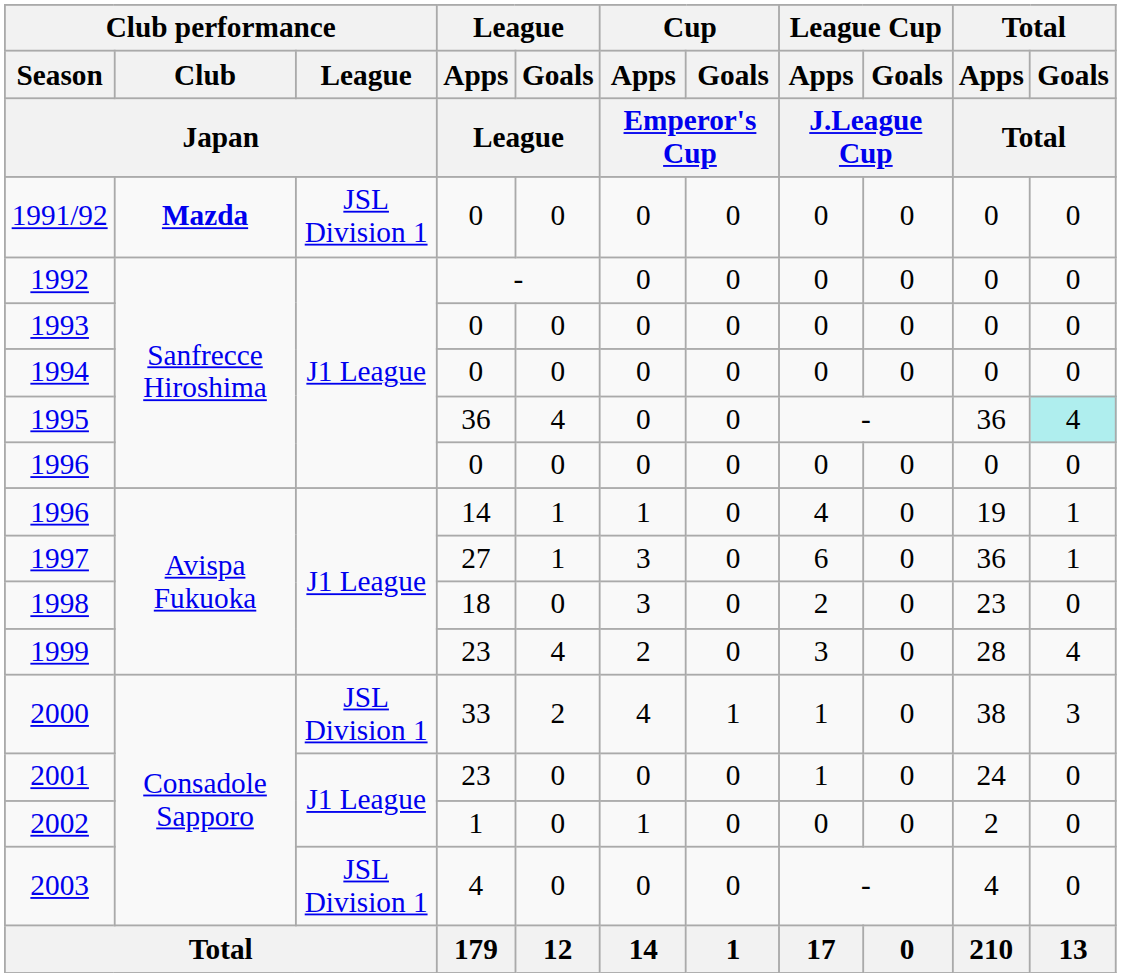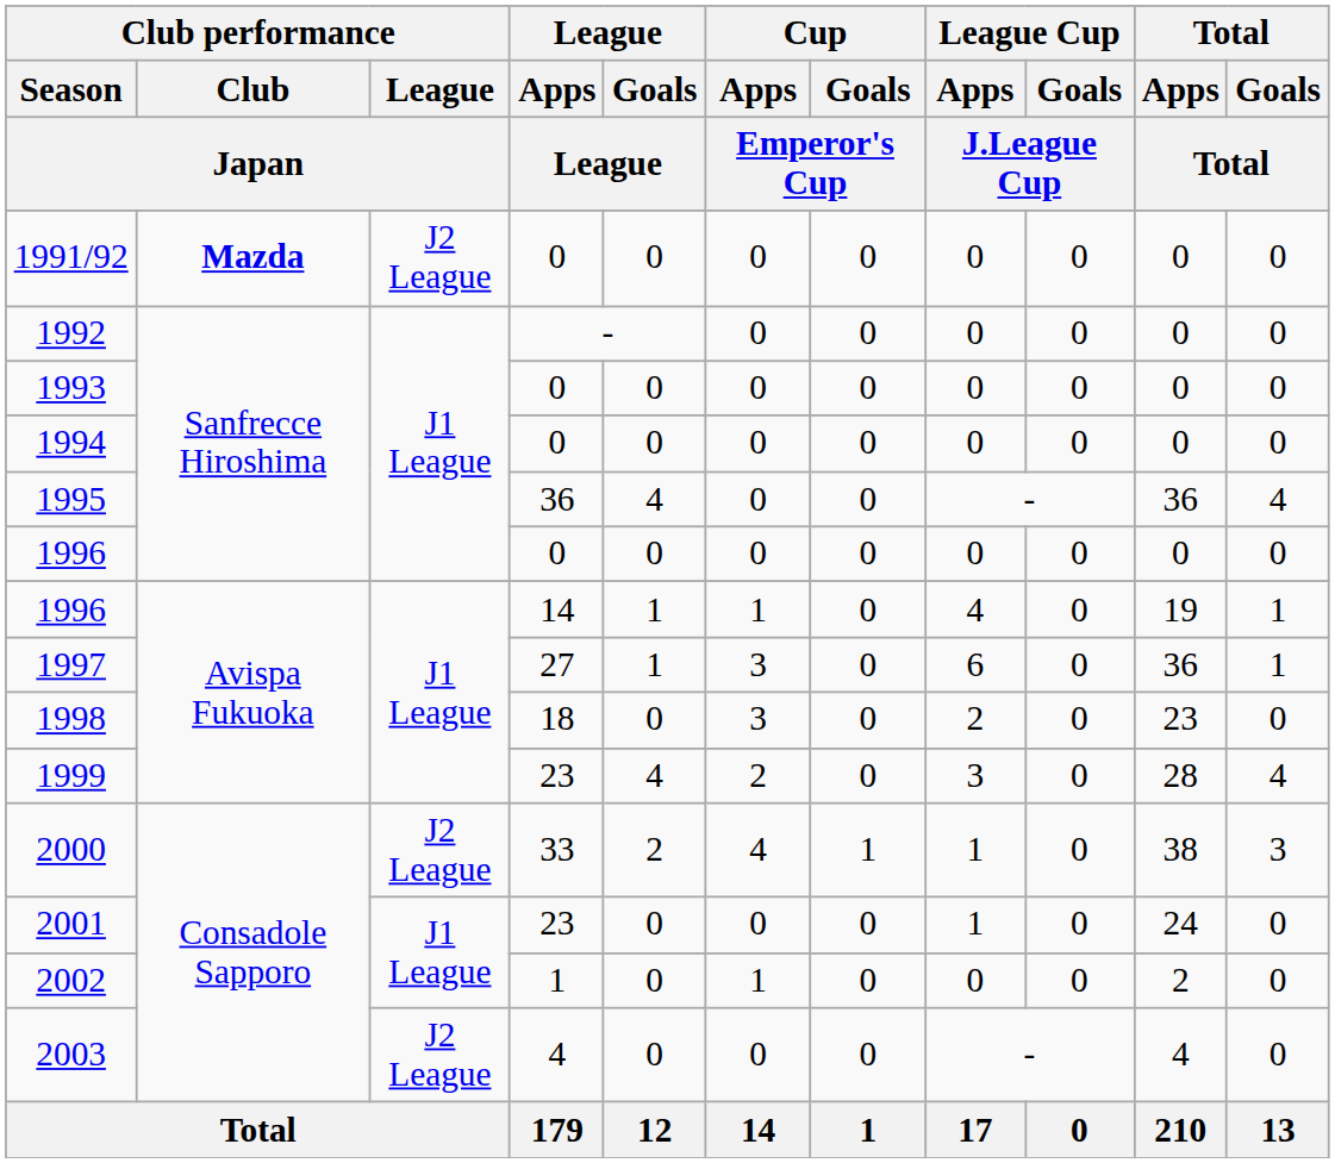 <table class="wikitable" style="text-align:center;">
 <tr>
 <th colspan=3>Club performance</th>
 <th colspan=2>League</th>
 <th colspan=2>Cup</th>
 <th colspan=2>League Cup</th>
 <th colspan=2>Total</th>
 </tr>
 <tr>
 <th>Season</th>
 <th>Club</th>
 <th>League</th>
 <th>Apps</th>
 <th>Goals</th>
 <th>Apps</th>
 <th>Goals</th>
 <th>Apps</th>
 <th>Goals</th>
 <th>Apps</th>
 <th>Goals</th>
 </tr>
 <tr>
 <th colspan=3>Japan</th>
 <th colspan=2>League</th>
 <th colspan=2><a href='#'>Emperor's Cup</a></th>
 <th colspan=2><a href='#'>J.League Cup</a></th>
 <th colspan=2>Total</th>
 </tr>
 <tr>
 <td><a href='#'>1991/92</a></td>
 <td><strong><a href='#'>Mazda</a></strong></td>
-<td><a href='#'>JSL Division 1</a></td>
+<td><a href='#'>J2 League</a></td>
 <td>0</td>
 <td>0</td>
 <td>0</td>
 <td>0</td>
 <td>0</td>
 <td>0</td>
 <td>0</td>
 <td>0</td>
 </tr>
 <tr>
 <td><a href='#'>1992</a></td>
 <td rowspan="5"><a href='#'>Sanfrecce Hiroshima</a></td>
 <td rowspan="5"><a href='#'>J1 League</a></td>
 <td colspan="2">-</td>
 <td>0</td>
 <td>0</td>
 <td>0</td>
 <td>0</td>
 <td>0</td>
 <td>0</td>
 </tr>
 <tr>
 <td><a href='#'>1993</a></td>
 <td>0</td>
 <td>0</td>
 <td>0</td>
 <td>0</td>
 <td>0</td>
 <td>0</td>
 <td>0</td>
 <td>0</td>
 </tr>
 <tr>
 <td><a href='#'>1994</a></td>
 <td>0</td>
 <td>0</td>
 <td>0</td>
 <td>0</td>
 <td>0</td>
 <td>0</td>
 <td>0</td>
 <td>0</td>
 </tr>
 <tr>
 <td><a href='#'>1995</a></td>
 <td>36</td>
 <td>4</td>
 <td>0</td>
 <td>0</td>
 <td colspan="2">-</td>
 <td>36</td>
-<td style="background: paleturquoise;">4</td>
+<td>4</td>
 </tr>
 <tr>
 <td><a href='#'>1996</a></td>
 <td>0</td>
 <td>0</td>
 <td>0</td>
 <td>0</td>
 <td>0</td>
 <td>0</td>
 <td>0</td>
 <td>0</td>
 </tr>
 <tr>
 <td><a href='#'>1996</a></td>
 <td rowspan="4"><a href='#'>Avispa Fukuoka</a></td>
 <td rowspan="4"><a href='#'>J1 League</a></td>
 <td>14</td>
 <td>1</td>
 <td>1</td>
 <td>0</td>
 <td>4</td>
 <td>0</td>
 <td>19</td>
 <td>1</td>
 </tr>
 <tr>
 <td><a href='#'>1997</a></td>
 <td>27</td>
 <td>1</td>
 <td>3</td>
 <td>0</td>
 <td>6</td>
 <td>0</td>
 <td>36</td>
 <td>1</td>
 </tr>
 <tr>
 <td><a href='#'>1998</a></td>
 <td>18</td>
 <td>0</td>
 <td>3</td>
 <td>0</td>
 <td>2</td>
 <td>0</td>
 <td>23</td>
 <td>0</td>
 </tr>
 <tr>
 <td><a href='#'>1999</a></td>
 <td>23</td>
 <td>4</td>
 <td>2</td>
 <td>0</td>
 <td>3</td>
 <td>0</td>
 <td>28</td>
 <td>4</td>
 </tr>
 <tr>
 <td><a href='#'>2000</a></td>
 <td rowspan="4"><a href='#'>Consadole Sapporo</a></td>
-<td><a href='#'>JSL Division 1</a></td>
+<td><a href='#'>J2 League</a></td>
 <td>33</td>
 <td>2</td>
 <td>4</td>
 <td>1</td>
 <td>1</td>
 <td>0</td>
 <td>38</td>
 <td>3</td>
 </tr>
 <tr>
 <td><a href='#'>2001</a></td>
 <td rowspan="2"><a href='#'>J1 League</a></td>
 <td>23</td>
 <td>0</td>
 <td>0</td>
 <td>0</td>
 <td>1</td>
 <td>0</td>
 <td>24</td>
 <td>0</td>
 </tr>
 <tr>
 <td><a href='#'>2002</a></td>
 <td>1</td>
 <td>0</td>
 <td>1</td>
 <td>0</td>
 <td>0</td>
 <td>0</td>
 <td>2</td>
 <td>0</td>
 </tr>
 <tr>
 <td><a href='#'>2003</a></td>
-<td><a href='#'>JSL Division 1</a></td>
+<td><a href='#'>J2 League</a></td>
 <td>4</td>
 <td>0</td>
 <td>0</td>
 <td>0</td>
 <td colspan="2">-</td>
 <td>4</td>
 <td>0</td>
 </tr>
 <tr>
 <th colspan=3>Total</th>
 <th>179</th>
 <th>12</th>
 <th>14</th>
 <th>1</th>
 <th>17</th>
 <th>0</th>
 <th>210</th>
 <th>13</th>
 </tr>
 </table>
